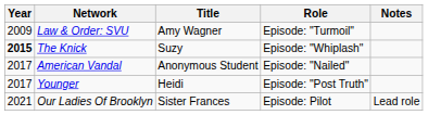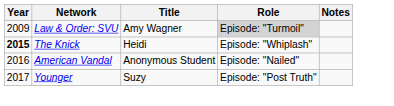 <table class="wikitable sortable">
 <tr>
 <th>Year</th>
 <th>Network</th>
 <th>Title</th>
 <th>Role</th>
 <th>Notes</th>
 </tr>
 <tr>
 <td>2009</td>
 <td><em><a href='#'>Law & Order: SVU</a></em></td>
 <td>Amy Wagner</td>
-<td>Episode: "Turmoil"</td>
+<td style="background: lightgrey;">Episode: "Turmoil"</td>
 <td></td>
 </tr>
 <tr>
 <td><strong>2015</strong></td>
 <td><em><a href='#'>The Knick</a></em></td>
-<td>Suzy</td>
+<td>Heidi</td>
 <td>Episode: "Whiplash"</td>
 <td></td>
 </tr>
 <tr>
-<td>2017</td>
+<td>2016</td>
 <td><em><a href='#'>American Vandal</a></em></td>
 <td>Anonymous Student</td>
 <td>Episode: "Nailed"</td>
 <td></td>
 </tr>
 <tr>
 <td>2017</td>
 <td><em><a href='#'>Younger</a></em></td>
-<td>Heidi</td>
+<td>Suzy</td>
 <td>Episode: "Post Truth"</td>
 <td></td>
 </tr>
-<tr>
-<td>2021</td>
-<td><em>Our Ladies Of Brooklyn</em></td>
-<td>Sister Frances</td>
-<td>Episode: Pilot</td>
-<td>Lead role</td>
-</tr>
 </table>
